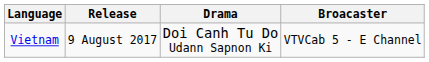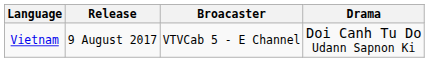 <table class="wikitable" style="text-align:center;">
 <tr>
 <th>Language</th>
 <th>Release</th>
+<th>Broacaster</th>
 <th>Drama</th>
-<th>Broacaster</th>
 </tr>
 <tr>
 <td><a href='#'>Vietnam</a></td>
 <td>9 August 2017</td>
+<td>VTVCab 5 - E Channel</td>
 <td><big>Doi Canh Tu Do</big><br>Udann Sapnon Ki</td>
-<td>VTVCab 5 - E Channel</td>
 </tr>
 </table>
